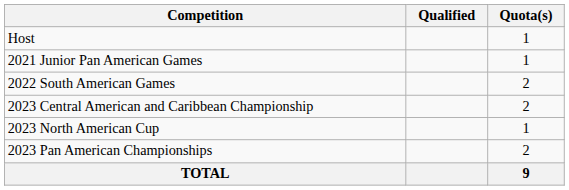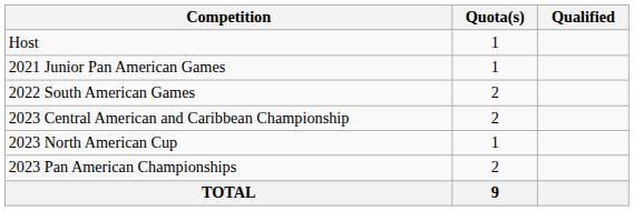 <table class = "wikitable" width=630>
 <tr>
 <th>Competition</th>
+<th>Quota(s)</th>
 <th>Qualified</th>
-<th>Quota(s)</th>
 </tr>
 <tr>
 <td>Host</td>
+<td align="center">1</td>
 <td></td>
-<td align="center">1</td>
 </tr>
 <tr>
 <td>2021 Junior Pan American Games</td>
+<td align="center">1</td>
 <td></td>
-<td align="center">1</td>
 </tr>
 <tr>
 <td>2022 South American Games</td>
+<td align="center">2</td>
 <td><br></td>
-<td align="center">2</td>
 </tr>
 <tr>
 <td>2023 Central American and Caribbean Championship</td>
+<td align="center">2</td>
 <td><br></td>
-<td align="center">2</td>
 </tr>
 <tr>
 <td>2023 North American Cup</td>
+<td align="center">1</td>
 <td></td>
-<td align="center">1</td>
 </tr>
 <tr>
 <td>2023 Pan American Championships</td>
+<td align="center">2</td>
 <td><br></td>
-<td align="center">2</td>
 </tr>
 <tr>
 <th>TOTAL</th>
+<th>9</th>
 <th></th>
-<th>9</th>
 </tr>
 </table>
